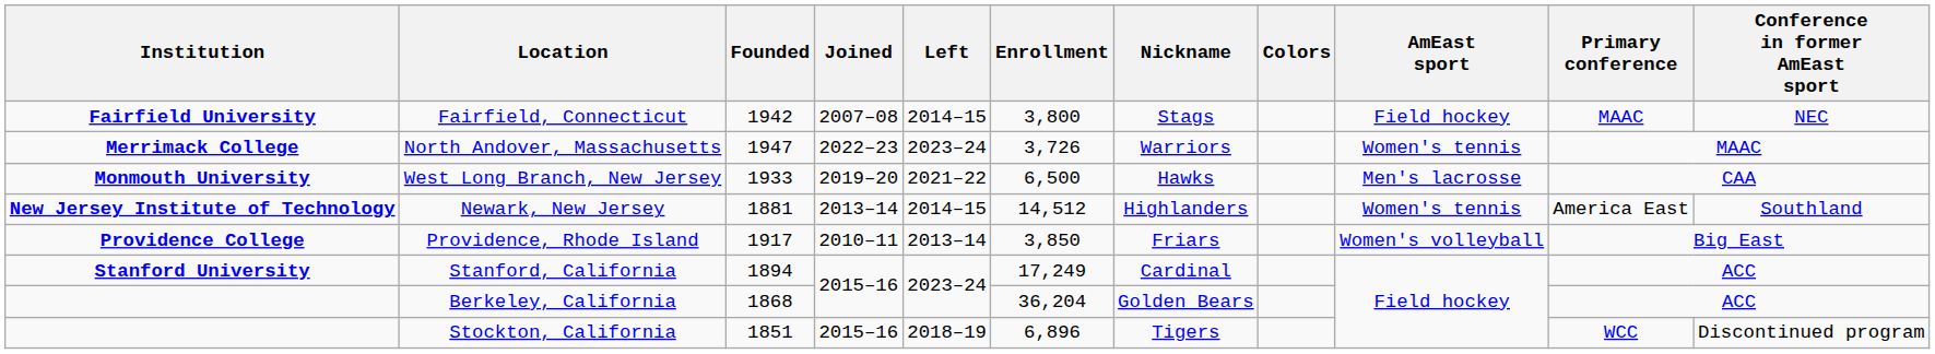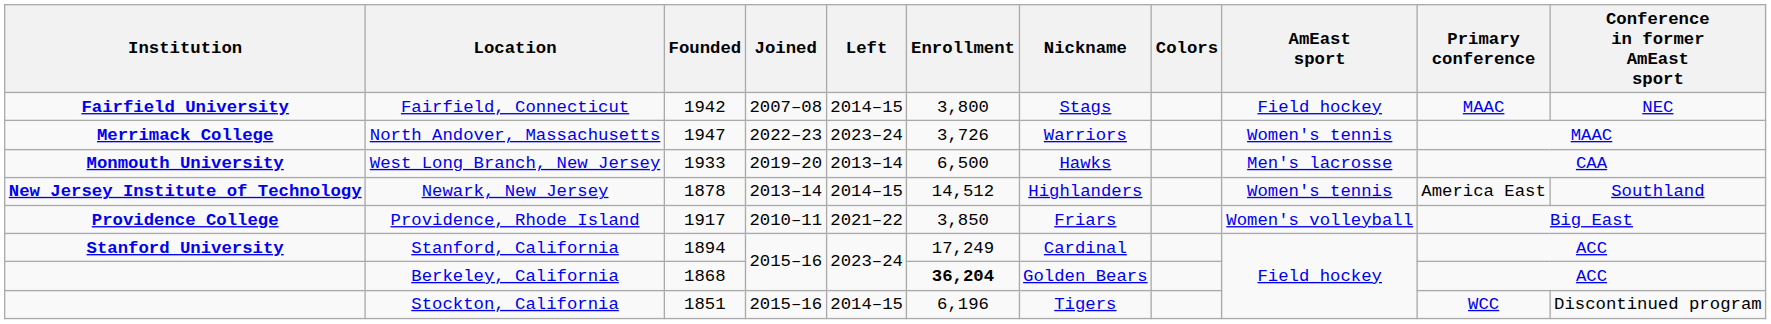 <table class="wikitable sortable" style="text-align: center">
 <tr>
 <th>Institution</th>
 <th>Location</th>
 <th>Founded</th>
 <th>Joined</th>
 <th>Left</th>
 <th>Enrollment</th>
 <th>Nickname</th>
 <th>Colors</th>
 <th>AmEast<br>sport</th>
 <th>Primary<br>conference</th>
 <th>Conference<br>in former<br>AmEast<br>sport</th>
 </tr>
 <tr>
 <td><strong><a href='#'>Fairfield University</a></strong></td>
 <td><a href='#'>Fairfield, Connecticut</a></td>
 <td>1942</td>
 <td>2007–08</td>
 <td>2014–15</td>
 <td>3,800</td>
 <td><a href='#'>Stags</a></td>
 <td></td>
 <td><a href='#'>Field hockey</a></td>
 <td colspan=1><a href='#'>MAAC</a></td>
 <td colspan=2><a href='#'>NEC</a></td>
 </tr>
 <tr>
 <td><strong><a href='#'>Merrimack College</a></strong></td>
 <td><a href='#'>North Andover, Massachusetts</a></td>
 <td>1947</td>
 <td>2022–23</td>
 <td>2023–24</td>
 <td>3,726</td>
 <td><a href='#'>Warriors</a></td>
 <td></td>
 <td><a href='#'>Women's tennis</a></td>
 <td colspan=2><a href='#'>MAAC</a></td>
 </tr>
 <tr>
 <td><strong><a href='#'>Monmouth University</a></strong></td>
 <td><a href='#'>West Long Branch, New Jersey</a></td>
 <td>1933</td>
 <td>2019–20</td>
-<td>2021–22</td>
+<td>2013–14</td>
 <td>6,500</td>
 <td><a href='#'>Hawks</a></td>
 <td></td>
 <td><a href='#'>Men's lacrosse</a></td>
 <td colspan=2><a href='#'>CAA</a></td>
 </tr>
 <tr>
 <td><strong><a href='#'>New Jersey Institute of Technology</a></strong></td>
 <td><a href='#'>Newark, New Jersey</a></td>
-<td>1881</td>
+<td>1878</td>
 <td>2013–14</td>
 <td>2014–15</td>
 <td>14,512</td>
 <td><a href='#'>Highlanders</a></td>
 <td></td>
 <td><a href='#'>Women's tennis</a></td>
 <td>America East</td>
 <td><a href='#'>Southland</a></td>
 </tr>
 <tr>
 <td><strong><a href='#'>Providence College</a></strong></td>
 <td><a href='#'>Providence, Rhode Island</a></td>
 <td>1917</td>
 <td>2010–11</td>
-<td>2013–14</td>
+<td>2021–22</td>
 <td>3,850</td>
 <td><a href='#'>Friars</a></td>
 <td></td>
 <td><a href='#'>Women's volleyball</a></td>
 <td colspan="2"><a href='#'>Big East</a></td>
 </tr>
 <tr>
 <td><strong><a href='#'>Stanford University</a></strong></td>
 <td><a href='#'>Stanford, California</a></td>
 <td>1894</td>
 <td rowspan="2">2015–16</td>
 <td rowspan="2">2023–24</td>
 <td>17,249</td>
 <td><a href='#'>Cardinal</a></td>
 <td></td>
 <td rowspan="3"><a href='#'>Field hockey</a></td>
 <td colspan="2"><a href='#'>ACC</a></td>
 </tr>
 <tr>
 <td></td>
 <td><a href='#'>Berkeley, California</a></td>
 <td>1868</td>
-<td>36,204</td>
+<td><strong>36,204</strong></td>
 <td><a href='#'>Golden Bears</a></td>
 <td></td>
 <td colspan="2"><a href='#'>ACC</a></td>
 </tr>
 <tr>
 <td></td>
 <td><a href='#'>Stockton, California</a></td>
 <td>1851</td>
 <td>2015–16</td>
-<td>2018–19</td>
-<td>6,896</td>
+<td>2014–15</td>
+<td>6,196</td>
 <td><a href='#'>Tigers</a></td>
 <td></td>
 <td><a href='#'>WCC</a></td>
 <td>Discontinued program</td>
 </tr>
 </table>
